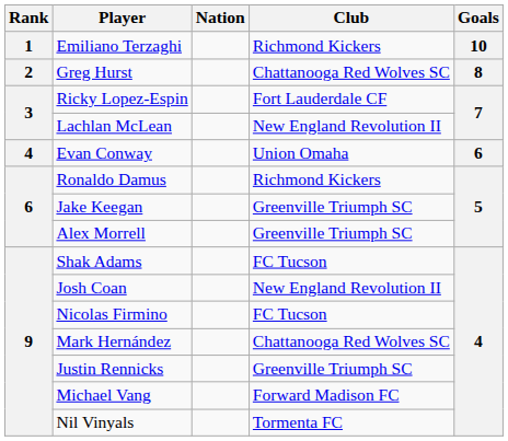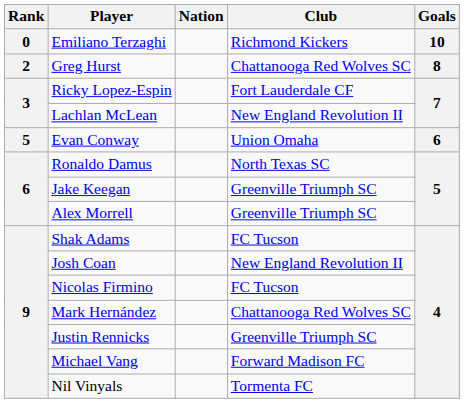 <table class="wikitable">
 <tr>
 <th>Rank</th>
 <th>Player</th>
 <th>Nation</th>
 <th>Club</th>
 <th>Goals</th>
 </tr>
 <tr>
-<th>1</th>
+<th>0</th>
 <td><a href='#'>Emiliano Terzaghi</a></td>
 <td></td>
 <td><a href='#'>Richmond Kickers</a></td>
 <th>10</th>
 </tr>
 <tr>
 <th>2</th>
 <td><a href='#'>Greg Hurst</a></td>
 <td></td>
 <td><a href='#'>Chattanooga Red Wolves SC</a></td>
 <th>8</th>
 </tr>
 <tr>
 <th rowspan=2>3</th>
 <td><a href='#'>Ricky Lopez-Espin</a></td>
 <td></td>
 <td><a href='#'>Fort Lauderdale CF</a></td>
 <th rowspan=2>7</th>
 </tr>
 <tr>
 <td><a href='#'>Lachlan McLean</a></td>
 <td></td>
 <td><a href='#'>New England Revolution II</a></td>
 </tr>
 <tr>
-<th>4</th>
+<th>5</th>
 <td><a href='#'>Evan Conway</a></td>
 <td></td>
 <td><a href='#'>Union Omaha</a></td>
 <th>6</th>
 </tr>
 <tr>
 <th rowspan=3>6</th>
 <td><a href='#'>Ronaldo Damus</a></td>
 <td></td>
-<td><a href='#'>Richmond Kickers</a></td>
+<td><a href='#'>North Texas SC</a></td>
 <th rowspan=3>5</th>
 </tr>
 <tr>
 <td><a href='#'>Jake Keegan</a></td>
 <td></td>
 <td><a href='#'>Greenville Triumph SC</a></td>
 </tr>
 <tr>
 <td><a href='#'>Alex Morrell</a></td>
 <td></td>
 <td><a href='#'>Greenville Triumph SC</a></td>
 </tr>
 <tr>
 <th rowspan=7>9</th>
 <td><a href='#'>Shak Adams</a></td>
 <td></td>
 <td><a href='#'>FC Tucson</a></td>
 <th rowspan=7>4</th>
 </tr>
 <tr>
 <td><a href='#'>Josh Coan</a></td>
 <td></td>
 <td><a href='#'>New England Revolution II</a></td>
 </tr>
 <tr>
 <td><a href='#'>Nicolas Firmino</a></td>
 <td></td>
 <td><a href='#'>FC Tucson</a></td>
 </tr>
 <tr>
 <td><a href='#'>Mark Hernández</a></td>
 <td></td>
 <td><a href='#'>Chattanooga Red Wolves SC</a></td>
 </tr>
 <tr>
 <td><a href='#'>Justin Rennicks</a></td>
 <td></td>
 <td><a href='#'>Greenville Triumph SC</a></td>
 </tr>
 <tr>
 <td><a href='#'>Michael Vang</a></td>
 <td></td>
 <td><a href='#'>Forward Madison FC</a></td>
 </tr>
 <tr>
 <td>Nil Vinyals</td>
 <td></td>
 <td><a href='#'>Tormenta FC</a></td>
 </tr>
 </table>
